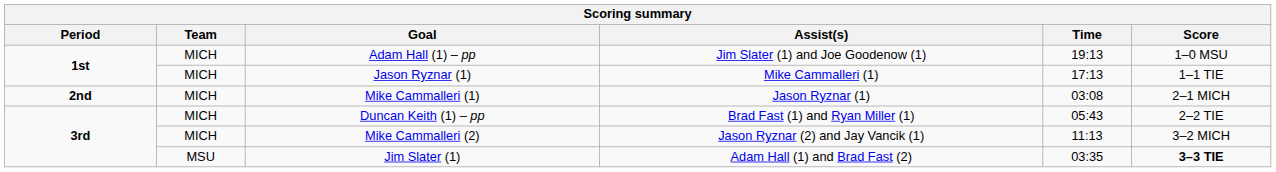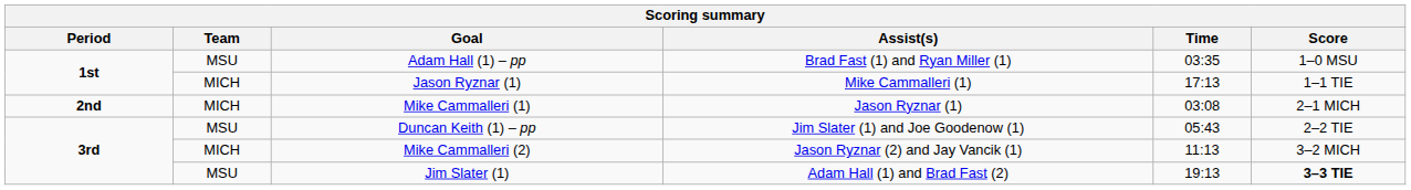 <table style="width:100%;" class="wikitable">
 <tr>
 <th colspan=6>Scoring summary</th>
 </tr>
 <tr>
 <th style="width:12%;">Period</th>
 <th style="width:7%;">Team</th>
 <th style="width:28%;">Goal</th>
 <th style="width:35%;">Assist(s)</th>
 <th style="width:7%;">Time</th>
 <th style="width:11%;">Score</th>
 </tr>
 <tr>
 <td style="text-align:center;" rowspan="2"><strong>1st</strong></td>
-<td align=center>MICH</td>
+<td align=center>MSU</td>
 <td align=center><a href='#'>Adam Hall</a> (1) – <em>pp</em></td>
-<td align=center><a href='#'>Jim Slater</a> (1) and Joe Goodenow (1)</td>
-<td align=center>19:13</td>
+<td align=center><a href='#'>Brad Fast</a> (1) and <a href='#'>Ryan Miller</a> (1)</td>
+<td align=center>03:35</td>
 <td align=center>1–0 MSU</td>
 </tr>
 <tr>
 <td align=center>MICH</td>
 <td align=center><a href='#'>Jason Ryznar</a> (1)</td>
 <td align=center><a href='#'>Mike Cammalleri</a> (1)</td>
 <td align=center>17:13</td>
 <td align=center>1–1 TIE</td>
 </tr>
 <tr>
 <td style="text-align:center;"><strong>2nd</strong></td>
 <td align=center>MICH</td>
 <td align=center><a href='#'>Mike Cammalleri</a> (1)</td>
 <td align=center><a href='#'>Jason Ryznar</a> (1)</td>
 <td align=center>03:08</td>
 <td align=center>2–1 MICH</td>
 </tr>
 <tr>
 <td style="text-align:center;" rowspan="3"><strong>3rd</strong></td>
-<td align=center>MICH</td>
+<td align=center>MSU</td>
 <td align=center><a href='#'>Duncan Keith</a> (1) – <em>pp</em></td>
-<td align=center><a href='#'>Brad Fast</a> (1) and <a href='#'>Ryan Miller</a> (1)</td>
+<td align=center><a href='#'>Jim Slater</a> (1) and Joe Goodenow (1)</td>
 <td align=center>05:43</td>
 <td align=center>2–2 TIE</td>
 </tr>
 <tr>
 <td align=center>MICH</td>
 <td align=center><a href='#'>Mike Cammalleri</a> (2)</td>
 <td align=center><a href='#'>Jason Ryznar</a> (2) and Jay Vancik (1)</td>
 <td align=center>11:13</td>
 <td align=center>3–2 MICH</td>
 </tr>
 <tr>
 <td align=center>MSU</td>
 <td align=center><a href='#'>Jim Slater</a> (1)</td>
 <td align=center><a href='#'>Adam Hall</a> (1) and <a href='#'>Brad Fast</a> (2)</td>
-<td align=center>03:35</td>
+<td align=center>19:13</td>
 <td align=center><strong>3–3 TIE</strong></td>
 </tr>
 </table>
